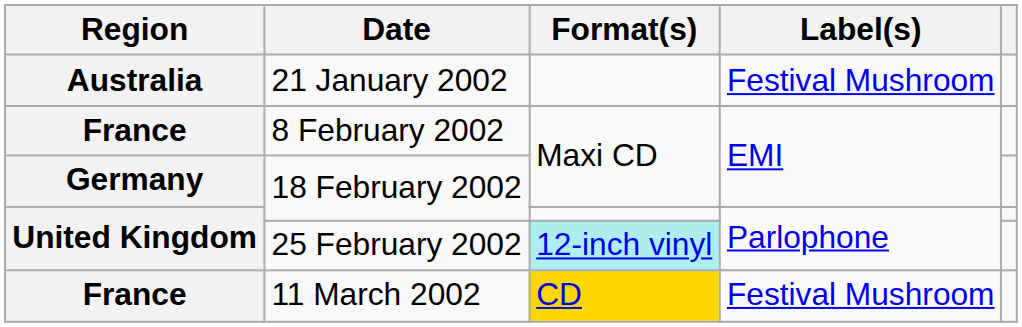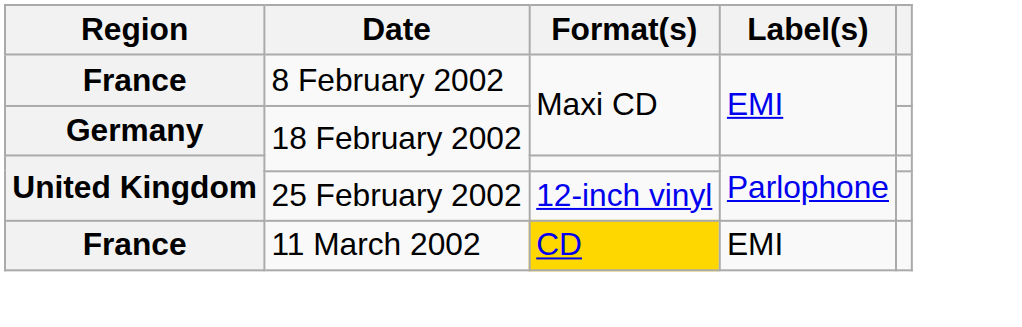 <table class="wikitable plainrowheaders">
 <tr>
 <th scope="col">Region</th>
 <th scope="col">Date</th>
 <th scope="col">Format(s)</th>
 <th scope="col">Label(s)</th>
 <th scope="col"></th>
-</tr>
-<tr>
-<th scope="row">Australia</th>
-<td>21 January 2002</td>
-<td></td>
-<td><a href='#'>Festival Mushroom</a></td>
-<td></td>
 </tr>
 <tr>
 <th scope="row">France</th>
 <td>8 February 2002</td>
 <td rowspan="2">Maxi CD</td>
 <td rowspan="2"><a href='#'>EMI</a></td>
 <td></td>
 </tr>
 <tr>
 <th scope="row">Germany</th>
 <td rowspan="2">18 February 2002</td>
 <td></td>
 </tr>
 <tr>
 <th scope="row" rowspan="2">United Kingdom</th>
 <td></td>
 <td rowspan="2"><a href='#'>Parlophone</a></td>
 <td></td>
 </tr>
 <tr>
 <td>25 February 2002</td>
-<td style="background: paleturquoise;"><a href='#'>12-inch vinyl</a></td>
+<td><a href='#'>12-inch vinyl</a></td>
 <td></td>
 </tr>
 <tr>
 <th scope="row">France</th>
 <td>11 March 2002</td>
 <td style="background: gold;"><a href='#'>CD</a></td>
-<td><a href='#'>Festival Mushroom</a></td>
+<td>EMI</td>
 <td></td>
 </tr>
 </table>
